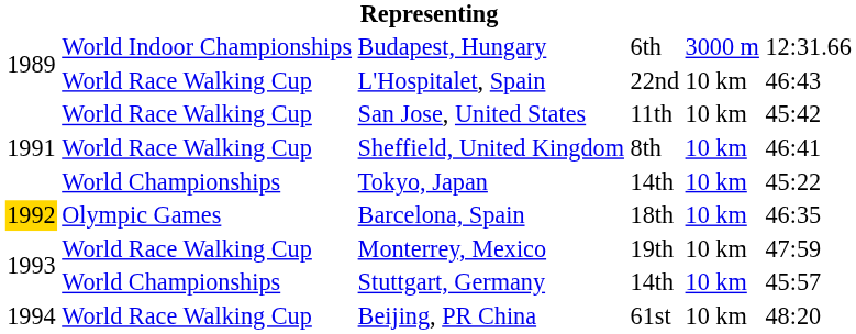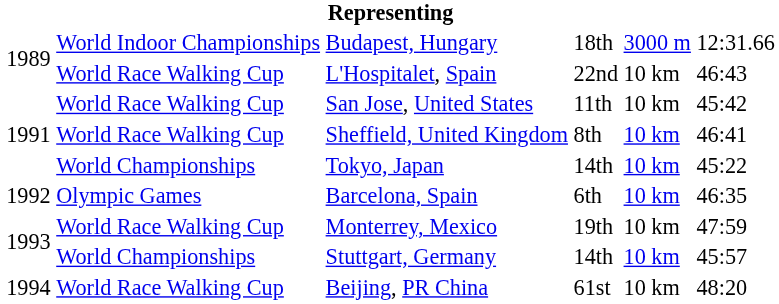 <table>
 <tr>
 <th colspan="6">Representing </th>
 </tr>
 <tr>
 <td rowspan=2>1989</td>
 <td><a href='#'>World Indoor Championships</a></td>
 <td><a href='#'>Budapest, Hungary</a></td>
-<td>6th</td>
+<td>18th</td>
 <td><a href='#'>3000 m</a></td>
 <td>12:31.66</td>
 </tr>
 <tr>
 <td><a href='#'>World Race Walking Cup</a></td>
 <td><a href='#'>L'Hospitalet</a>, <a href='#'>Spain</a></td>
 <td>22nd</td>
 <td>10 km</td>
 <td>46:43</td>
 </tr>
 <tr>
 <td rowspan=3>1991</td>
 <td><a href='#'>World Race Walking Cup</a></td>
 <td><a href='#'>San Jose</a>, <a href='#'>United States</a></td>
 <td>11th</td>
 <td>10 km</td>
 <td>45:42</td>
 </tr>
 <tr>
 <td><a href='#'>World Race Walking Cup</a></td>
 <td><a href='#'>Sheffield, United Kingdom</a></td>
 <td>8th</td>
 <td><a href='#'>10 km</a></td>
 <td>46:41</td>
 </tr>
 <tr>
 <td><a href='#'>World Championships</a></td>
 <td><a href='#'>Tokyo, Japan</a></td>
 <td>14th</td>
 <td><a href='#'>10 km</a></td>
 <td>45:22</td>
 </tr>
 <tr>
-<td style="background: gold;">1992</td>
+<td>1992</td>
 <td><a href='#'>Olympic Games</a></td>
 <td><a href='#'>Barcelona, Spain</a></td>
-<td>18th</td>
+<td>6th</td>
 <td><a href='#'>10 km</a></td>
 <td>46:35</td>
 </tr>
 <tr>
 <td rowspan=2>1993</td>
 <td><a href='#'>World Race Walking Cup</a></td>
 <td><a href='#'>Monterrey, Mexico</a></td>
 <td>19th</td>
 <td>10 km</td>
 <td>47:59</td>
 </tr>
 <tr>
 <td><a href='#'>World Championships</a></td>
 <td><a href='#'>Stuttgart, Germany</a></td>
 <td>14th</td>
 <td><a href='#'>10 km</a></td>
 <td>45:57</td>
 </tr>
 <tr>
 <td>1994</td>
 <td><a href='#'>World Race Walking Cup</a></td>
 <td><a href='#'>Beijing</a>, <a href='#'>PR China</a></td>
 <td>61st</td>
 <td>10 km</td>
 <td>48:20</td>
 </tr>
 </table>
